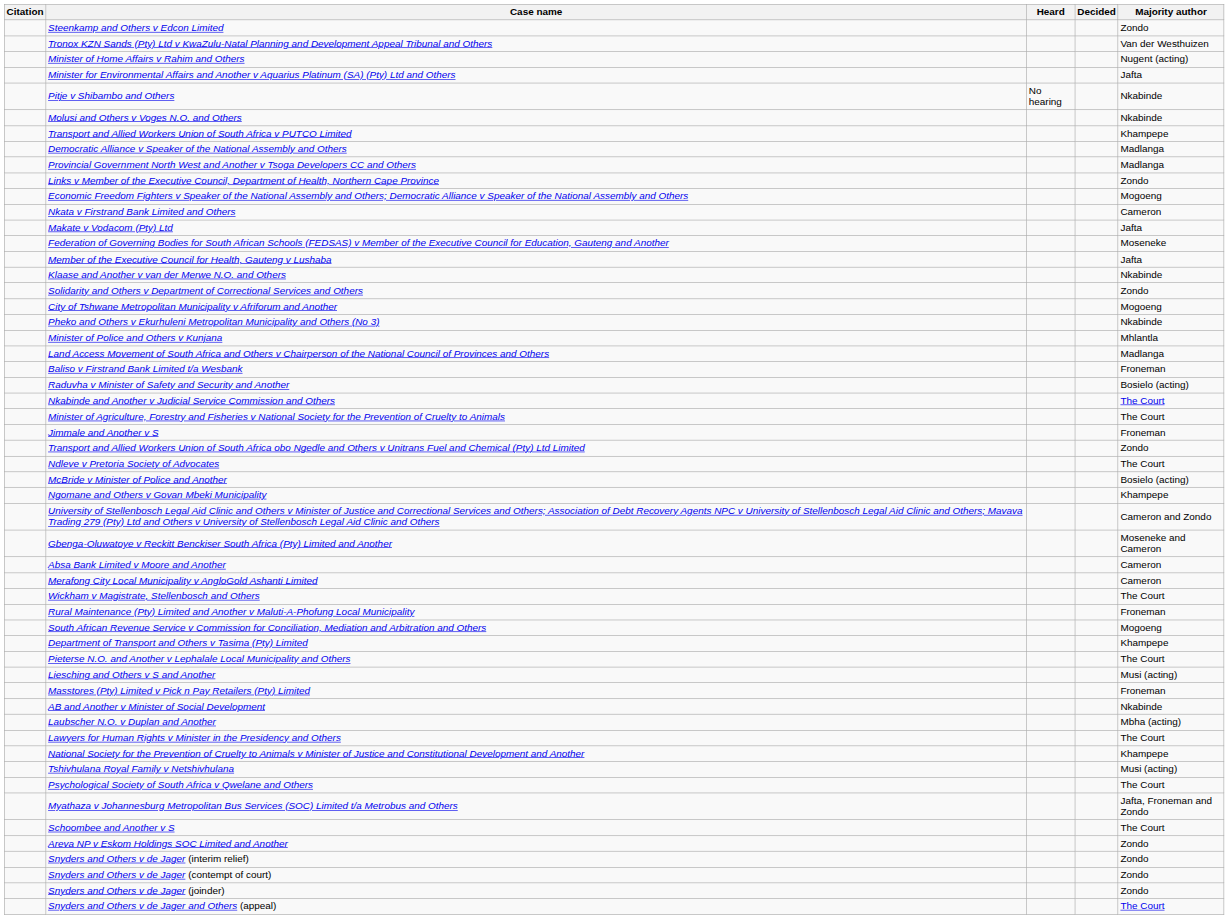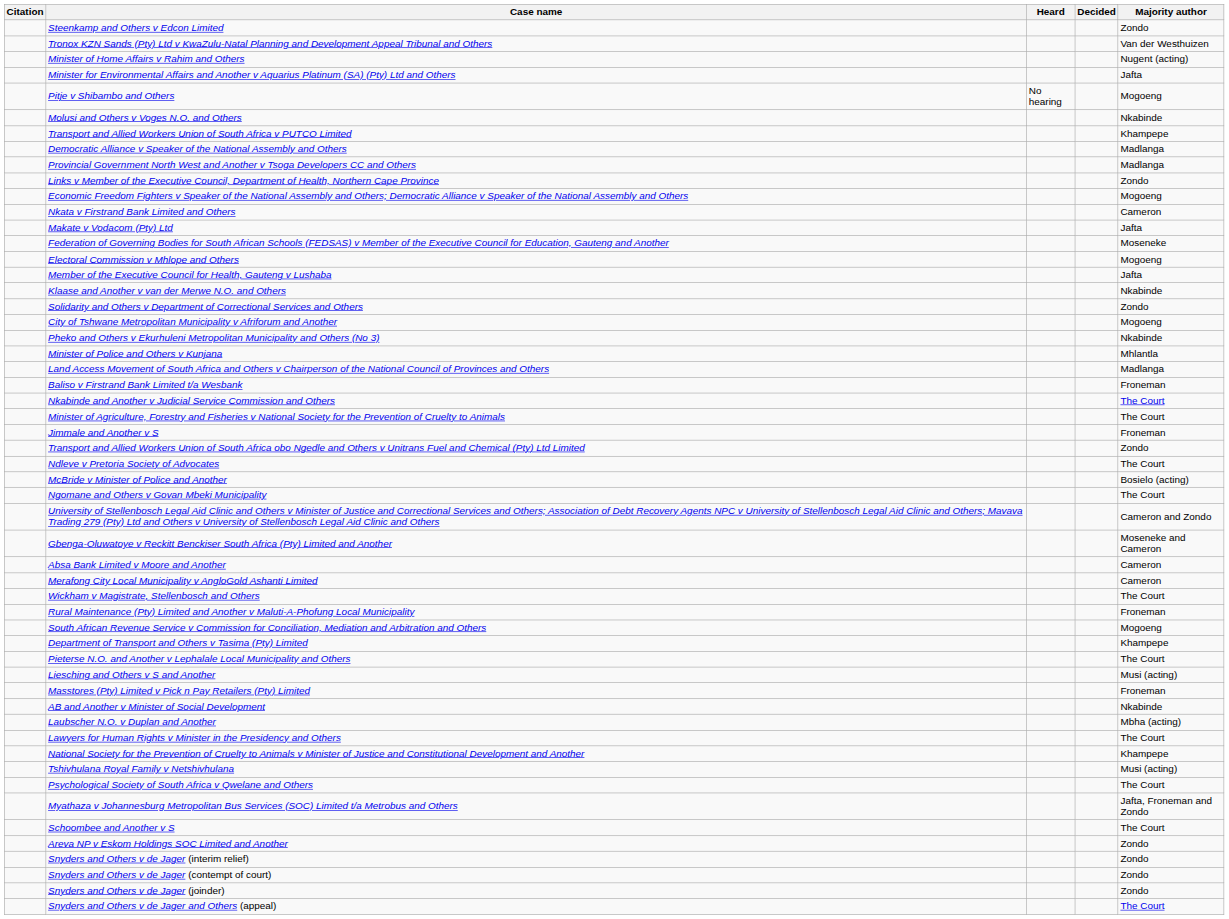 <table class="wikitable sortable static-row-numbers">
 <tr>
 <th>Citation</th>
 <th>Case name</th>
 <th>Heard</th>
 <th>Decided</th>
 <th>Majority author</th>
 </tr>
 <tr>
 <td nowrap></td>
 <td><em><a href='#'>Steenkamp and Others v Edcon Limited</a></em></td>
 <td></td>
 <td></td>
 <td>Zondo</td>
 </tr>
 <tr>
 <td nowrap></td>
 <td><em><a href='#'>Tronox KZN Sands (Pty) Ltd v KwaZulu-Natal Planning and Development Appeal Tribunal and Others</a></em></td>
 <td></td>
 <td></td>
 <td>Van der Westhuizen</td>
 </tr>
 <tr>
 <td nowrap></td>
 <td><em><a href='#'>Minister of Home Affairs v Rahim and Others</a></em></td>
 <td></td>
 <td></td>
 <td>Nugent (acting)</td>
 </tr>
 <tr>
 <td nowrap></td>
 <td><em><a href='#'>Minister for Environmental Affairs and Another v Aquarius Platinum (SA) (Pty) Ltd and Others</a></em></td>
 <td></td>
 <td></td>
 <td>Jafta</td>
 </tr>
 <tr>
 <td nowrap></td>
 <td><em><a href='#'>Pitje v Shibambo and Others</a></em></td>
 <td>No hearing</td>
 <td></td>
-<td>Nkabinde</td>
+<td>Mogoeng</td>
 </tr>
 <tr>
 <td nowrap></td>
 <td><em><a href='#'>Molusi and Others v Voges N.O. and Others</a></em></td>
 <td></td>
 <td></td>
 <td>Nkabinde</td>
 </tr>
 <tr>
 <td nowrap></td>
 <td><em><a href='#'>Transport and Allied Workers Union of South Africa v PUTCO Limited</a></em></td>
 <td></td>
 <td></td>
 <td>Khampepe</td>
 </tr>
 <tr>
 <td nowrap></td>
 <td><em><a href='#'>Democratic Alliance v Speaker of the National Assembly and Others</a></em></td>
 <td></td>
 <td></td>
 <td>Madlanga</td>
 </tr>
 <tr>
 <td nowrap></td>
 <td><em><a href='#'>Provincial Government North West and Another v Tsoga Developers CC and Others</a></em></td>
 <td></td>
 <td></td>
 <td>Madlanga</td>
 </tr>
 <tr>
 <td nowrap></td>
 <td><em><a href='#'>Links v Member of the Executive Council, Department of Health, Northern Cape Province</a></em></td>
 <td></td>
 <td></td>
 <td>Zondo</td>
 </tr>
 <tr>
 <td nowrap></td>
 <td><em><a href='#'>Economic Freedom Fighters v Speaker of the National Assembly and Others; Democratic Alliance v Speaker of the National Assembly and Others</a></em></td>
 <td></td>
 <td></td>
 <td>Mogoeng</td>
 </tr>
 <tr>
 <td nowrap></td>
 <td><em><a href='#'>Nkata v Firstrand Bank Limited and Others</a></em></td>
 <td></td>
 <td></td>
 <td>Cameron</td>
 </tr>
 <tr>
 <td nowrap></td>
 <td><em><a href='#'>Makate v Vodacom (Pty) Ltd</a></em></td>
 <td></td>
 <td></td>
 <td>Jafta</td>
 </tr>
 <tr>
 <td nowrap></td>
 <td><em><a href='#'>Federation of Governing Bodies for South African Schools (FEDSAS) v Member of the Executive Council for Education, Gauteng and Another</a></em></td>
 <td></td>
 <td></td>
 <td>Moseneke</td>
 </tr>
 <tr>
 <td nowrap></td>
+<td><em><a href='#'>Electoral Commission v Mhlope and Others</a></em></td>
+<td></td>
+<td></td>
+<td>Mogoeng</td>
+</tr>
+<tr>
+<td nowrap></td>
 <td><em><a href='#'>Member of the Executive Council for Health, Gauteng v Lushaba</a></em></td>
 <td></td>
 <td></td>
 <td>Jafta</td>
 </tr>
 <tr>
 <td nowrap></td>
 <td><em><a href='#'>Klaase and Another v van der Merwe N.O. and Others</a></em></td>
 <td></td>
 <td></td>
 <td>Nkabinde</td>
 </tr>
 <tr>
 <td nowrap></td>
 <td><em><a href='#'>Solidarity and Others v Department of Correctional Services and Others</a></em></td>
 <td></td>
 <td></td>
 <td>Zondo</td>
 </tr>
 <tr>
 <td nowrap></td>
 <td><em><a href='#'>City of Tshwane Metropolitan Municipality v Afriforum and Another</a></em></td>
 <td></td>
 <td></td>
 <td>Mogoeng</td>
 </tr>
 <tr>
 <td nowrap></td>
 <td><em><a href='#'>Pheko and Others v Ekurhuleni Metropolitan Municipality and Others (No 3)</a></em></td>
 <td></td>
 <td></td>
 <td>Nkabinde</td>
 </tr>
 <tr>
 <td nowrap></td>
 <td><em><a href='#'>Minister of Police and Others v Kunjana</a></em></td>
 <td></td>
 <td></td>
 <td>Mhlantla</td>
 </tr>
 <tr>
 <td nowrap></td>
 <td><em><a href='#'>Land Access Movement of South Africa and Others v Chairperson of the National Council of Provinces and Others</a></em></td>
 <td></td>
 <td></td>
 <td>Madlanga</td>
 </tr>
 <tr>
 <td nowrap></td>
 <td><em><a href='#'>Baliso v Firstrand Bank Limited t/a Wesbank</a></em></td>
 <td></td>
 <td></td>
 <td>Froneman</td>
 </tr>
 <tr>
 <td nowrap></td>
-<td><em><a href='#'>Raduvha v Minister of Safety and Security and Another</a></em></td>
-<td></td>
-<td></td>
-<td>Bosielo (acting)</td>
-</tr>
-<tr>
-<td nowrap></td>
 <td><em><a href='#'>Nkabinde and Another v Judicial Service Commission and Others</a></em></td>
 <td></td>
 <td></td>
 <td><a href='#'>The Court</a></td>
 </tr>
 <tr>
 <td nowrap></td>
 <td><em><a href='#'>Minister of Agriculture, Forestry and Fisheries v National Society for the Prevention of Cruelty to Animals</a></em></td>
 <td></td>
 <td></td>
 <td>The Court</td>
 </tr>
 <tr>
 <td nowrap></td>
 <td><em><a href='#'>Jimmale and Another v S</a></em></td>
 <td></td>
 <td></td>
 <td>Froneman</td>
 </tr>
 <tr>
 <td nowrap></td>
 <td><em><a href='#'>Transport and Allied Workers Union of South Africa obo Ngedle and Others v Unitrans Fuel and Chemical (Pty) Ltd Limited</a></em></td>
 <td></td>
 <td></td>
 <td>Zondo</td>
 </tr>
 <tr>
 <td nowrap></td>
 <td><em><a href='#'>Ndleve v Pretoria Society of Advocates</a></em></td>
 <td></td>
 <td></td>
 <td>The Court</td>
 </tr>
 <tr>
 <td nowrap></td>
 <td><em><a href='#'>McBride v Minister of Police and Another</a></em></td>
 <td></td>
 <td></td>
 <td>Bosielo (acting)</td>
 </tr>
 <tr>
 <td nowrap></td>
 <td><em><a href='#'>Ngomane and Others v Govan Mbeki Municipality</a></em></td>
 <td></td>
 <td></td>
-<td>Khampepe</td>
+<td>The Court</td>
 </tr>
 <tr>
 <td nowrap></td>
 <td><em><a href='#'>University of Stellenbosch Legal Aid Clinic and Others v Minister of Justice and Correctional Services and Others; Association of Debt Recovery Agents NPC v University of Stellenbosch Legal Aid Clinic and Others; Mavava Trading 279 (Pty) Ltd and Others v University of Stellenbosch Legal Aid Clinic and Others</a></em></td>
 <td></td>
 <td></td>
 <td>Cameron and Zondo</td>
 </tr>
 <tr>
 <td nowrap></td>
 <td><em><a href='#'>Gbenga-Oluwatoye v Reckitt Benckiser South Africa (Pty) Limited and Another</a></em></td>
 <td></td>
 <td></td>
 <td>Moseneke and Cameron</td>
 </tr>
 <tr>
 <td nowrap></td>
 <td><em><a href='#'>Absa Bank Limited v Moore and Another</a></em></td>
 <td></td>
 <td></td>
 <td>Cameron</td>
 </tr>
 <tr>
 <td nowrap></td>
 <td><em><a href='#'>Merafong City Local Municipality v AngloGold Ashanti Limited</a></em></td>
 <td></td>
 <td></td>
 <td>Cameron</td>
 </tr>
 <tr>
 <td nowrap></td>
 <td><em><a href='#'>Wickham v Magistrate, Stellenbosch and Others</a></em></td>
 <td></td>
 <td></td>
 <td>The Court</td>
 </tr>
 <tr>
 <td nowrap></td>
 <td><em><a href='#'>Rural Maintenance (Pty) Limited and Another v Maluti-A-Phofung Local Municipality</a></em></td>
 <td></td>
 <td></td>
 <td>Froneman</td>
 </tr>
 <tr>
 <td nowrap></td>
 <td><em><a href='#'>South African Revenue Service v Commission for Conciliation, Mediation and Arbitration and Others</a></em></td>
 <td></td>
 <td></td>
 <td>Mogoeng</td>
 </tr>
 <tr>
 <td nowrap></td>
 <td><em><a href='#'>Department of Transport and Others v Tasima (Pty) Limited</a></em></td>
 <td></td>
 <td></td>
 <td>Khampepe</td>
 </tr>
 <tr>
 <td nowrap></td>
 <td><em><a href='#'>Pieterse N.O. and Another v Lephalale Local Municipality and Others</a></em></td>
 <td></td>
 <td></td>
 <td>The Court</td>
 </tr>
 <tr>
 <td nowrap></td>
 <td><em><a href='#'>Liesching and Others v S and Another</a></em></td>
 <td></td>
 <td></td>
 <td>Musi (acting)</td>
 </tr>
 <tr>
 <td nowrap></td>
 <td><em><a href='#'>Masstores (Pty) Limited v Pick n Pay Retailers (Pty) Limited</a></em></td>
 <td></td>
 <td></td>
 <td>Froneman</td>
 </tr>
 <tr>
 <td nowrap></td>
 <td><em><a href='#'>AB and Another v Minister of Social Development</a></em></td>
 <td></td>
 <td></td>
 <td>Nkabinde</td>
 </tr>
 <tr>
 <td nowrap></td>
 <td><em><a href='#'>Laubscher N.O. v Duplan and Another</a></em></td>
 <td></td>
 <td></td>
 <td>Mbha (acting)</td>
 </tr>
 <tr>
 <td nowrap></td>
 <td><em><a href='#'>Lawyers for Human Rights v Minister in the Presidency and Others</a></em></td>
 <td></td>
 <td></td>
 <td>The Court</td>
 </tr>
 <tr>
 <td nowrap></td>
 <td><em><a href='#'>National Society for the Prevention of Cruelty to Animals v Minister of Justice and Constitutional Development and Another</a></em></td>
 <td></td>
 <td></td>
 <td>Khampepe</td>
 </tr>
 <tr>
 <td nowrap></td>
 <td><em><a href='#'>Tshivhulana Royal Family v Netshivhulana</a></em></td>
 <td></td>
 <td></td>
 <td>Musi (acting)</td>
 </tr>
 <tr>
 <td nowrap></td>
 <td><em><a href='#'>Psychological Society of South Africa v Qwelane and Others</a></em></td>
 <td></td>
 <td></td>
 <td>The Court</td>
 </tr>
 <tr>
 <td nowrap></td>
 <td><em><a href='#'>Myathaza v Johannesburg Metropolitan Bus Services (SOC) Limited t/a Metrobus and Others</a></em></td>
 <td></td>
 <td></td>
 <td>Jafta, Froneman and Zondo</td>
 </tr>
 <tr>
 <td nowrap></td>
 <td><em><a href='#'>Schoombee and Another v S</a></em></td>
 <td></td>
 <td></td>
 <td>The Court</td>
 </tr>
 <tr>
 <td nowrap></td>
 <td><em><a href='#'>Areva NP v Eskom Holdings SOC Limited and Another</a></em></td>
 <td></td>
 <td></td>
 <td>Zondo</td>
 </tr>
 <tr>
 <td nowrap></td>
 <td><em><a href='#'>Snyders and Others v de Jager</a></em> (interim relief)</td>
 <td></td>
 <td></td>
 <td>Zondo</td>
 </tr>
 <tr>
 <td nowrap></td>
 <td><em><a href='#'>Snyders and Others v de Jager</a></em> (contempt of court)</td>
 <td></td>
 <td></td>
 <td>Zondo</td>
 </tr>
 <tr>
 <td nowrap></td>
 <td><em><a href='#'>Snyders and Others v de Jager</a></em> (joinder)</td>
 <td></td>
 <td></td>
 <td>Zondo</td>
 </tr>
 <tr>
 <td nowrap></td>
 <td><em><a href='#'>Snyders and Others v de Jager and Others</a></em> (appeal)</td>
 <td></td>
 <td></td>
 <td><a href='#'>The Court</a></td>
 </tr>
 </table>
